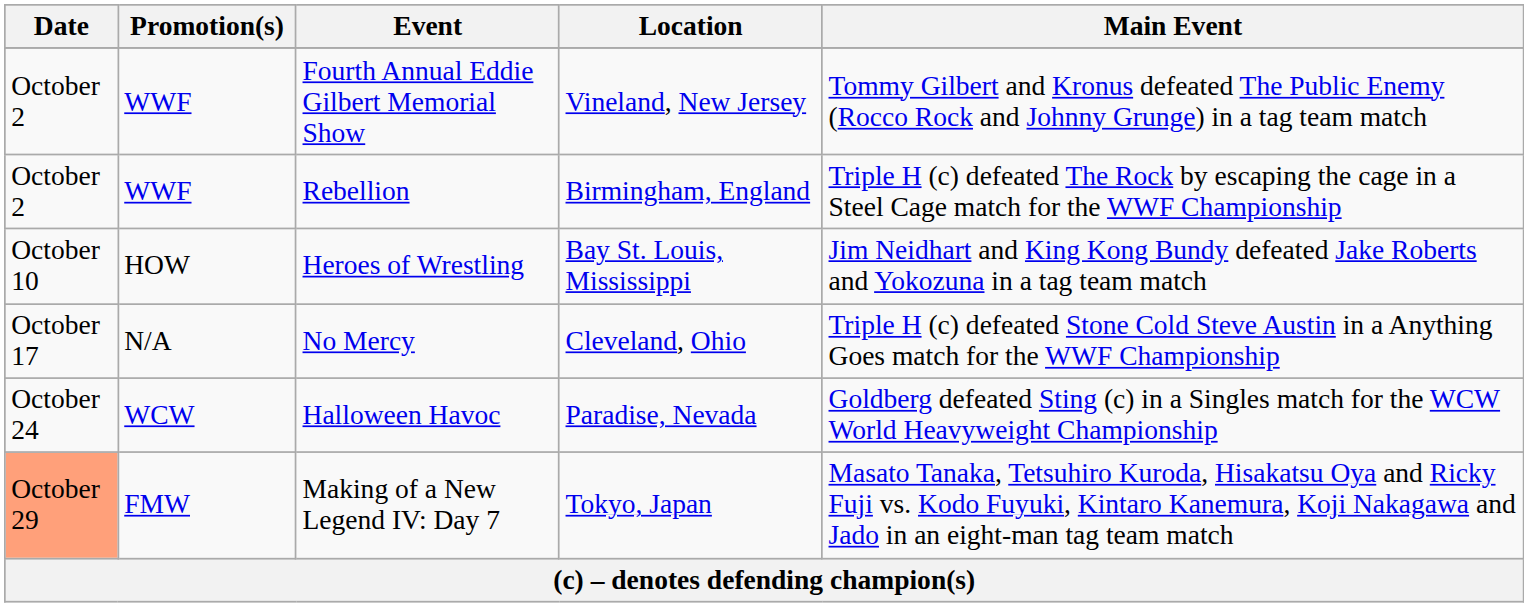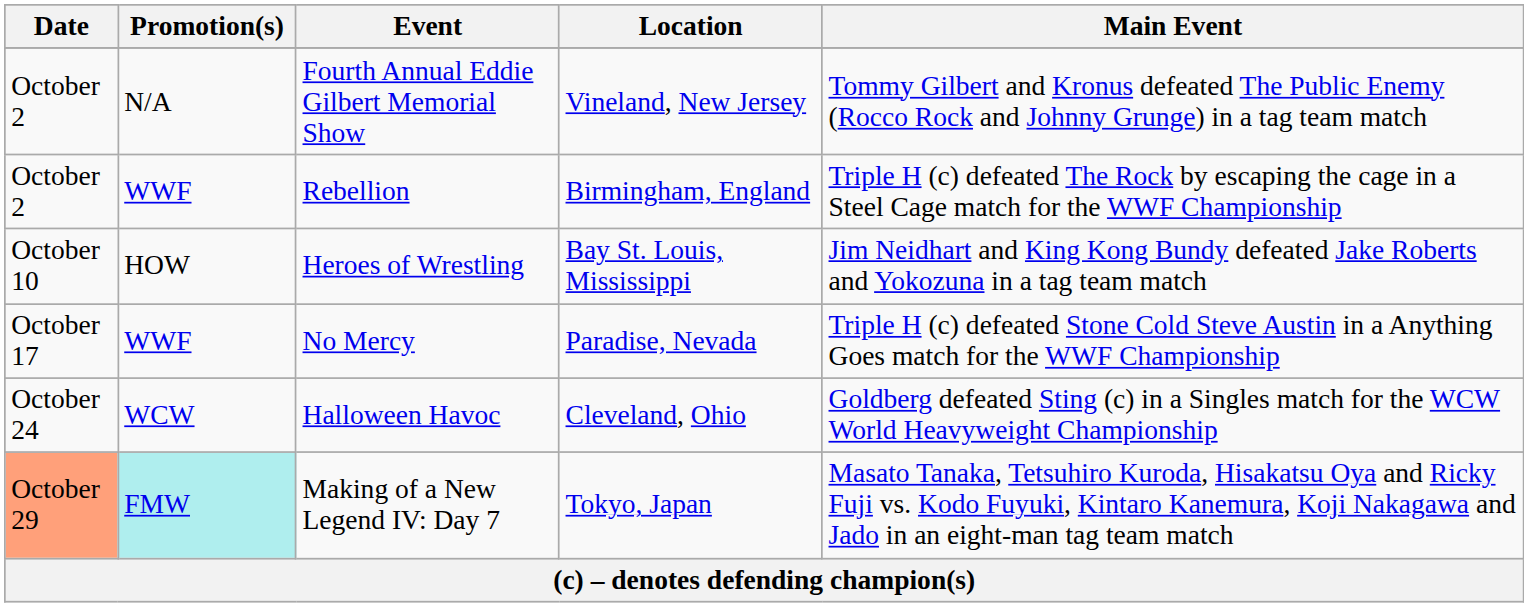 <table class="wikitable" style="width:100%;">
 <tr>
 <th width="5%">Date</th>
 <th width="5%">Promotion(s)</th>
 <th style="width:15%;">Event</th>
 <th style="width:15%;">Location</th>
 <th style="width:40%;">Main Event</th>
 </tr>
 <tr style="width:20%;" |Notes>
 </tr>
 <tr>
 <td>October 2</td>
-<td><a href='#'>WWF</a></td>
+<td>N/A</td>
 <td><a href='#'>Fourth Annual Eddie Gilbert Memorial Show</a></td>
 <td><a href='#'>Vineland</a>, <a href='#'>New Jersey</a></td>
 <td><a href='#'>Tommy Gilbert</a> and <a href='#'>Kronus</a> defeated <a href='#'>The Public Enemy</a> (<a href='#'>Rocco Rock</a> and <a href='#'>Johnny Grunge</a>) in a tag team match</td>
 </tr>
 <tr>
 <td>October 2</td>
 <td><a href='#'>WWF</a></td>
 <td><a href='#'>Rebellion</a></td>
 <td><a href='#'>Birmingham, England</a></td>
 <td><a href='#'>Triple H</a> (c) defeated <a href='#'>The Rock</a> by escaping the cage in a Steel Cage match for the <a href='#'>WWF Championship</a></td>
 </tr>
 <tr>
 <td>October 10</td>
 <td>HOW</td>
 <td><a href='#'>Heroes of Wrestling</a></td>
 <td><a href='#'>Bay St. Louis, Mississippi</a></td>
 <td><a href='#'>Jim Neidhart</a> and <a href='#'>King Kong Bundy</a> defeated <a href='#'>Jake Roberts</a> and <a href='#'>Yokozuna</a> in a tag team match</td>
 </tr>
 <tr>
 <td>October 17</td>
-<td>N/A</td>
+<td><a href='#'>WWF</a></td>
 <td><a href='#'>No Mercy</a></td>
-<td><a href='#'>Cleveland</a>, <a href='#'>Ohio</a></td>
+<td><a href='#'>Paradise, Nevada</a></td>
 <td><a href='#'>Triple H</a> (c) defeated <a href='#'>Stone Cold Steve Austin</a> in a Anything Goes match for the <a href='#'>WWF Championship</a></td>
 </tr>
 <tr>
 <td>October 24</td>
 <td><a href='#'>WCW</a></td>
 <td><a href='#'>Halloween Havoc</a></td>
-<td><a href='#'>Paradise, Nevada</a></td>
+<td><a href='#'>Cleveland</a>, <a href='#'>Ohio</a></td>
 <td><a href='#'>Goldberg</a> defeated <a href='#'>Sting</a> (c) in a Singles match for the <a href='#'>WCW World Heavyweight Championship</a></td>
 </tr>
 <tr>
 <td style="background: lightsalmon;">October 29</td>
-<td><a href='#'>FMW</a></td>
+<td style="background: paleturquoise;"><a href='#'>FMW</a></td>
 <td>Making of a New Legend IV: Day 7</td>
 <td><a href='#'>Tokyo, Japan</a></td>
 <td><a href='#'>Masato Tanaka</a>, <a href='#'>Tetsuhiro Kuroda</a>, <a href='#'>Hisakatsu Oya</a> and <a href='#'>Ricky Fuji</a> vs. <a href='#'>Kodo Fuyuki</a>, <a href='#'>Kintaro Kanemura</a>, <a href='#'>Koji Nakagawa</a> and <a href='#'>Jado</a> in an eight-man tag team match</td>
 </tr>
 <tr>
 <th colspan="6">(c) – denotes defending champion(s)</th>
 </tr>
 </table>
